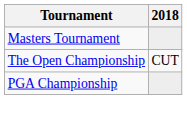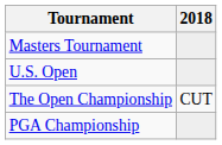 <table class="wikitable" style="font-size:95%;text-align:center;">
 <tr>
 <th>Tournament</th>
 <th>2018</th>
 </tr>
 <tr>
 <td align=left><a href='#'>Masters Tournament</a></td>
+<td style="background:#eeeeee;"></td>
+</tr>
+<tr>
+<td align=left><a href='#'>U.S. Open</a></td>
 <td style="background:#eeeeee;"></td>
 </tr>
 <tr>
 <td align=left><a href='#'>The Open Championship</a></td>
 <td>CUT</td>
 </tr>
 <tr>
 <td align=left><a href='#'>PGA Championship</a></td>
 <td style="background:#eeeeee;"></td>
 </tr>
 </table>
